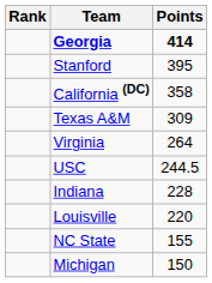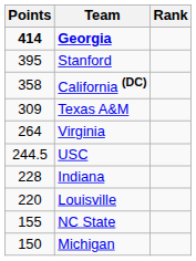 <table class="wikitable sortable" style="text-align:center">
 <tr>
+<th>Points</th>
+<th>Team</th>
 <th>Rank</th>
-<th>Team</th>
-<th>Points</th>
 </tr>
 <tr>
+<td><strong>414</strong></td>
+<td align=left><strong><a href='#'>Georgia</a></strong></td>
 <td></td>
-<td align=left><strong><a href='#'>Georgia</a></strong></td>
-<td><strong>414</strong></td>
 </tr>
 <tr>
+<td>395</td>
+<td align=left><a href='#'>Stanford</a></td>
 <td></td>
-<td align=left><a href='#'>Stanford</a></td>
-<td>395</td>
 </tr>
 <tr>
+<td>358</td>
+<td align=left><a href='#'>California</a> <strong><sup>(DC)</sup></strong></td>
 <td></td>
-<td align=left><a href='#'>California</a> <strong><sup>(DC)</sup></strong></td>
-<td>358</td>
 </tr>
 <tr>
+<td>309</td>
+<td align=left><a href='#'>Texas A&M</a></td>
 <td></td>
-<td align=left><a href='#'>Texas A&M</a></td>
-<td>309</td>
 </tr>
 <tr>
+<td>264</td>
+<td align=left><a href='#'>Virginia</a></td>
 <td></td>
-<td align=left><a href='#'>Virginia</a></td>
-<td>264</td>
 </tr>
 <tr>
+<td>244.5</td>
+<td align=left><a href='#'>USC</a></td>
 <td></td>
-<td align=left><a href='#'>USC</a></td>
-<td>244.5</td>
 </tr>
 <tr>
+<td>228</td>
+<td align=left><a href='#'>Indiana</a></td>
 <td></td>
-<td align=left><a href='#'>Indiana</a></td>
-<td>228</td>
 </tr>
 <tr>
+<td>220</td>
+<td align=left><a href='#'>Louisville</a></td>
 <td></td>
-<td align=left><a href='#'>Louisville</a></td>
-<td>220</td>
 </tr>
 <tr>
+<td>155</td>
+<td align=left><a href='#'>NC State</a></td>
 <td></td>
-<td align=left><a href='#'>NC State</a></td>
-<td>155</td>
 </tr>
 <tr>
+<td>150</td>
+<td align=left><a href='#'>Michigan</a></td>
 <td></td>
-<td align=left><a href='#'>Michigan</a></td>
-<td>150</td>
 </tr>
 </table>
